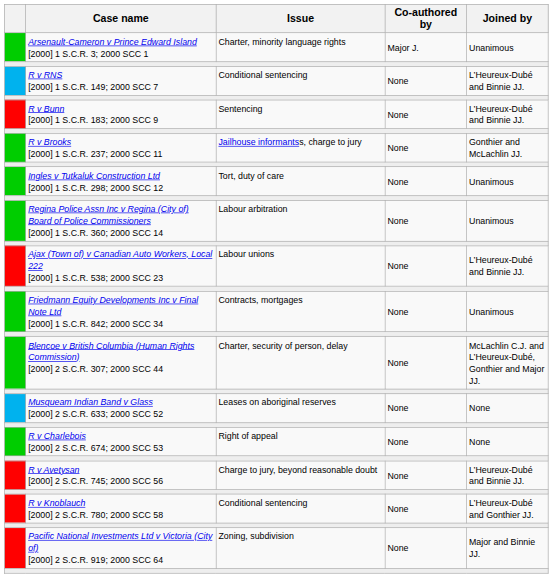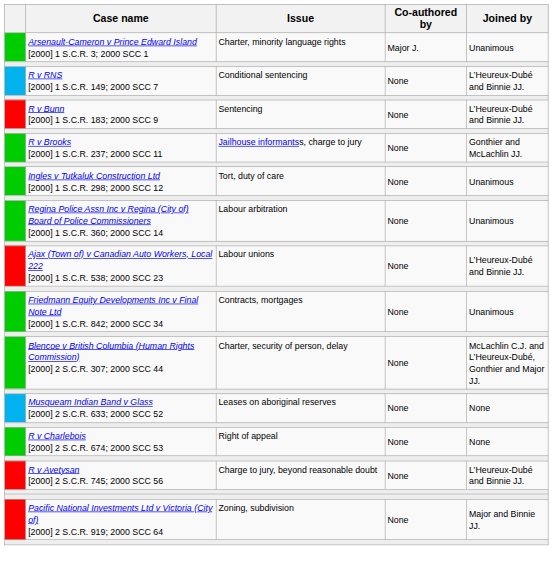 <table class="wikitable" width=825>
 <tr bgcolor="#CCCCCC">
 <th width=25px></th>
 <th width=35%>Case name</th>
 <th>Issue</th>
 <th width=15%>Co-authored by</th>
 <th width=15%>Joined by</th>
 </tr>
 <tr>
 <td bgcolor="00cd00"></td>
 <td align=left valign=top><small><em><a href='#'>Arsenault-Cameron v Prince Edward Island</a></em><br> [2000] 1 S.C.R. 3; 2000 SCC 1 </small></td>
 <td valign=top><small>Charter, minority language rights</small></td>
 <td><small>Major J.</small></td>
 <td><small> Unanimous</small></td>
 </tr>
 <tr>
 <td bgcolor=#EEEEEE colspan=5 valign=top><small></small></td>
 </tr>
 <tr>
 <td bgcolor="00B2EE"></td>
 <td align=left valign=top><small><em><a href='#'>R v RNS</a></em><br> [2000] 1 S.C.R. 149; 2000 SCC 7 </small></td>
 <td valign=top><small>Conditional sentencing</small></td>
 <td><small> None</small></td>
 <td><small> L’Heureux-Dubé and Binnie JJ.</small></td>
 </tr>
 <tr>
 <td bgcolor=#EEEEEE colspan=5 valign=top><small></small></td>
 </tr>
 <tr>
 <td bgcolor="red"></td>
 <td align=left valign=top><small><em><a href='#'>R v Bunn</a></em><br>[2000] 1 S.C.R. 183; 2000 SCC 9 </small></td>
 <td valign=top><small>Sentencing</small></td>
 <td><small> None</small></td>
 <td><small> L’Heureux-Dubé and Binnie JJ.</small></td>
 </tr>
 <tr>
 <td bgcolor=#EEEEEE colspan=5 valign=top><small></small></td>
 </tr>
 <tr>
 <td bgcolor="00cd00"></td>
 <td align=left valign=top><small><em><a href='#'>R v Brooks</a></em><br> [2000] 1 S.C.R. 237; 2000 SCC 11 </small></td>
 <td valign=top><small><a href='#'>Jailhouse informants</a>s, charge to jury</small></td>
 <td><small> None</small></td>
 <td><small> Gonthier and McLachlin JJ.</small></td>
 </tr>
 <tr>
 <td bgcolor=#EEEEEE colspan=5 valign=top><small></small></td>
 </tr>
 <tr>
 <td bgcolor="00cd00"></td>
 <td align=left valign=top><small><em><a href='#'>Ingles v Tutkaluk Construction Ltd</a></em><br> [2000] 1 S.C.R. 298; 2000 SCC 12 </small></td>
 <td valign=top><small>Tort, duty of care</small></td>
 <td><small> None</small></td>
 <td><small> Unanimous</small></td>
 </tr>
 <tr>
 <td bgcolor=#EEEEEE colspan=5 valign=top><small></small></td>
 </tr>
 <tr>
 <td bgcolor="00cd00"></td>
 <td align=left valign=top><small><em><a href='#'>Regina Police Assn Inc v Regina (City of) Board of Police Commissioners</a></em><br> [2000] 1 S.C.R. 360; 2000 SCC 14 </small></td>
 <td valign=top><small>Labour arbitration</small></td>
 <td><small> None</small></td>
 <td><small> Unanimous</small></td>
 </tr>
 <tr>
 <td bgcolor=#EEEEEE colspan=5 valign=top><small></small></td>
 </tr>
 <tr>
 <td bgcolor="red"></td>
 <td align=left valign=top><small><em><a href='#'>Ajax (Town of) v Canadian Auto Workers, Local 222</a></em><br> [2000] 1 S.C.R. 538; 2000 SCC 23 </small></td>
 <td valign=top><small>Labour unions</small></td>
 <td><small> None</small></td>
 <td><small> L’Heureux-Dubé and Binnie JJ.</small></td>
 </tr>
 <tr>
 <td bgcolor=#EEEEEE colspan=5 valign=top><small></small></td>
 </tr>
 <tr>
 <td bgcolor="00cd00"></td>
 <td align=left valign=top><small><em><a href='#'>Friedmann Equity Developments Inc v Final Note Ltd</a></em><br> [2000] 1 S.C.R. 842; 2000 SCC 34 </small></td>
 <td valign=top><small>Contracts, mortgages</small></td>
 <td><small> None</small></td>
 <td><small> Unanimous</small></td>
 </tr>
 <tr>
 <td bgcolor=#EEEEEE colspan=5 valign=top><small></small></td>
 </tr>
 <tr>
 <td bgcolor="00cd00"></td>
 <td align=left valign=top><small><em><a href='#'>Blencoe v British Columbia (Human Rights Commission)</a></em><br> [2000] 2 S.C.R. 307; 2000 SCC 44 </small></td>
 <td valign=top><small>Charter, security of person, delay</small></td>
 <td><small> None</small></td>
 <td><small> McLachlin C.J. and L’Heureux-Dubé, Gonthier and Major JJ.</small></td>
 </tr>
 <tr>
 <td bgcolor=#EEEEEE colspan=5 valign=top><small></small></td>
 </tr>
 <tr>
 <td bgcolor="00B2EE"></td>
 <td align=left valign=top><small><em><a href='#'>Musqueam Indian Band v Glass</a></em><br> [2000] 2 S.C.R. 633; 2000 SCC 52 </small></td>
 <td valign=top><small>Leases on aboriginal reserves</small></td>
 <td><small> None</small></td>
 <td><small> None</small></td>
 </tr>
 <tr>
 <td bgcolor=#EEEEEE colspan=5 valign=top><small></small></td>
 </tr>
 <tr>
 <td bgcolor="00cd00"></td>
 <td align=left valign=top><small><em><a href='#'>R v Charlebois</a></em><br> [2000] 2 S.C.R. 674; 2000 SCC 53 </small></td>
 <td valign=top><small>Right of appeal</small></td>
 <td><small> None</small></td>
 <td><small> None</small></td>
 </tr>
 <tr>
 <td bgcolor=#EEEEEE colspan=5 valign=top><small></small></td>
 </tr>
 <tr>
 <td bgcolor="red"></td>
 <td align=left valign=top><small><em><a href='#'>R v Avetysan</a></em><br> [2000] 2 S.C.R. 745; 2000 SCC 56  </small></td>
 <td valign=top><small>Charge to jury, beyond reasonable doubt</small></td>
 <td><small> None</small></td>
 <td><small> L’Heureux-Dubé and Binnie JJ.</small></td>
 </tr>
 <tr>
 <td bgcolor=#EEEEEE colspan=5 valign=top><small></small></td>
 </tr>
 <tr>
-<td bgcolor="red"></td>
-<td align=left valign=top><small><em><a href='#'>R v Knoblauch</a></em><br> [2000] 2 S.C.R. 780; 2000 SCC 58  </small></td>
-<td valign=top><small>Conditional sentencing</small></td>
-<td><small> None</small></td>
-<td><small> L’Heureux-Dubé and Gonthier JJ.</small></td>
-</tr>
-<tr>
 <td bgcolor=#EEEEEE colspan=5 valign=top><small></small></td>
 </tr>
 <tr>
 <td bgcolor="red"></td>
 <td align=left valign=top><small><em><a href='#'>Pacific National Investments Ltd v Victoria (City of)</a></em><br> [2000] 2 S.C.R. 919; 2000 SCC 64  </small></td>
 <td valign=top><small>Zoning, subdivision</small></td>
 <td><small> None</small></td>
 <td><small> Major and Binnie JJ.</small></td>
 </tr>
 <tr>
 <td bgcolor=#EEEEEE colspan=5 valign=top><small></small></td>
 </tr>
 </table>
